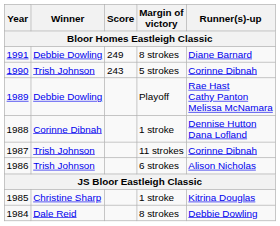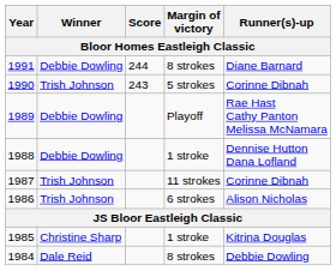 <table class=wikitable style="font-size:95%">
 <tr>
 <th>Year</th>
 <th>Winner</th>
 <th>Score</th>
 <th>Margin of<br>victory</th>
 <th>Runner(s)-up</th>
 </tr>
 <tr>
 <th colspan=8>Bloor Homes Eastleigh Classic</th>
 </tr>
 <tr>
 <td><a href='#'>1991</a></td>
 <td> <a href='#'>Debbie Dowling</a></td>
-<td>249</td>
+<td>244</td>
 <td>8 strokes</td>
 <td> <a href='#'>Diane Barnard</a></td>
 </tr>
 <tr>
 <td><a href='#'>1990</a></td>
 <td> <a href='#'>Trish Johnson</a></td>
 <td>243</td>
 <td>5 strokes</td>
 <td> <a href='#'>Corinne Dibnah</a></td>
 </tr>
 <tr>
 <td><a href='#'>1989</a></td>
 <td> <a href='#'>Debbie Dowling</a></td>
 <td></td>
 <td>Playoff</td>
 <td> <a href='#'>Rae Hast</a><br> <a href='#'>Cathy Panton</a><br> <a href='#'>Melissa McNamara</a></td>
 </tr>
 <tr>
 <td>1988</td>
-<td> <a href='#'>Corinne Dibnah</a></td>
+<td> <a href='#'>Debbie Dowling</a></td>
 <td></td>
 <td>1 stroke</td>
 <td> <a href='#'>Dennise Hutton</a><br> <a href='#'>Dana Lofland</a></td>
 </tr>
 <tr>
 <td>1987</td>
 <td> <a href='#'>Trish Johnson</a></td>
 <td></td>
 <td>11 strokes</td>
 <td> <a href='#'>Corinne Dibnah</a></td>
 </tr>
 <tr>
 <td>1986</td>
 <td> <a href='#'>Trish Johnson</a></td>
 <td></td>
 <td>6 strokes</td>
 <td> <a href='#'>Alison Nicholas</a></td>
 </tr>
 <tr>
 <th colspan=8>JS Bloor Eastleigh Classic</th>
 </tr>
 <tr>
 <td>1985</td>
 <td> <a href='#'>Christine Sharp</a></td>
 <td></td>
 <td>1 stroke</td>
 <td> <a href='#'>Kitrina Douglas</a></td>
 </tr>
 <tr>
 <td>1984</td>
 <td> <a href='#'>Dale Reid</a></td>
 <td></td>
 <td>8 strokes</td>
 <td> <a href='#'>Debbie Dowling</a></td>
 </tr>
 </table>
